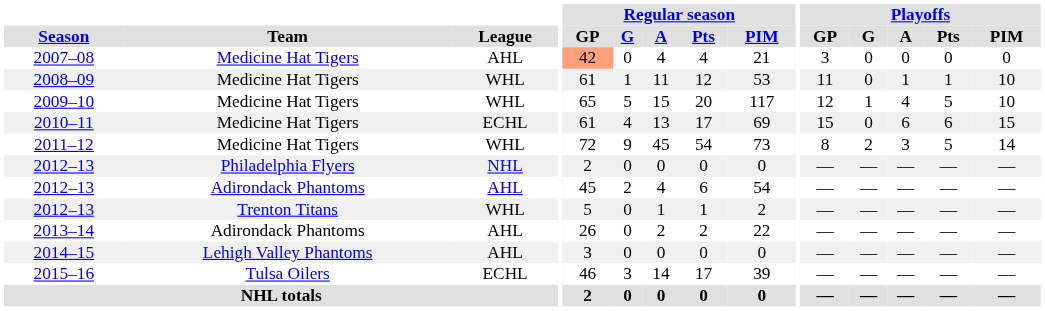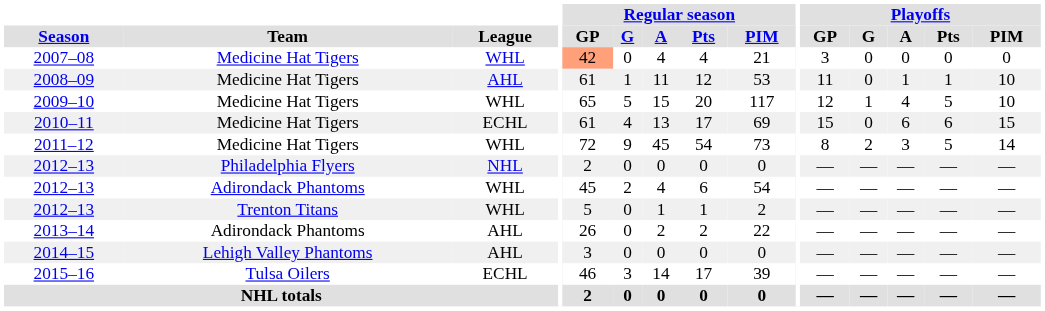 <table border="0" cellpadding="1" cellspacing="0" style="text-align:center; width:60em">
 <tr bgcolor="#e0e0e0">
 <th colspan="3" bgcolor="#ffffff"></th>
 <th rowspan="100" bgcolor="#ffffff"></th>
 <th colspan="5"><a href='#'>Regular season</a></th>
 <th rowspan="100" bgcolor="#ffffff"></th>
 <th colspan="5"><a href='#'>Playoffs</a></th>
 </tr>
 <tr bgcolor="#e0e0e0">
 <th><a href='#'>Season</a></th>
 <th>Team</th>
 <th>League</th>
 <th>GP</th>
 <th><a href='#'>G</a></th>
 <th><a href='#'>A</a></th>
 <th><a href='#'>Pts</a></th>
 <th><a href='#'>PIM</a></th>
 <th>GP</th>
 <th>G</th>
 <th>A</th>
 <th>Pts</th>
 <th>PIM</th>
 </tr>
 <tr>
 <td><a href='#'>2007–08</a></td>
 <td><a href='#'>Medicine Hat Tigers</a></td>
-<td>AHL</td>
+<td><a href='#'>WHL</a></td>
 <td style="background: lightsalmon;">42</td>
 <td>0</td>
 <td>4</td>
 <td>4</td>
 <td>21</td>
 <td>3</td>
 <td>0</td>
 <td>0</td>
 <td>0</td>
 <td>0</td>
 </tr>
 <tr bgcolor="#f0f0f0">
 <td><a href='#'>2008–09</a></td>
 <td>Medicine Hat Tigers</td>
-<td>WHL</td>
+<td><a href='#'>AHL</a></td>
 <td>61</td>
 <td>1</td>
 <td>11</td>
 <td>12</td>
 <td>53</td>
 <td>11</td>
 <td>0</td>
 <td>1</td>
 <td>1</td>
 <td>10</td>
 </tr>
 <tr>
 <td><a href='#'>2009–10</a></td>
 <td>Medicine Hat Tigers</td>
 <td>WHL</td>
 <td>65</td>
 <td>5</td>
 <td>15</td>
 <td>20</td>
 <td>117</td>
 <td>12</td>
 <td>1</td>
 <td>4</td>
 <td>5</td>
 <td>10</td>
 </tr>
 <tr bgcolor="#f0f0f0">
 <td><a href='#'>2010–11</a></td>
 <td>Medicine Hat Tigers</td>
 <td>ECHL</td>
 <td>61</td>
 <td>4</td>
 <td>13</td>
 <td>17</td>
 <td>69</td>
 <td>15</td>
 <td>0</td>
 <td>6</td>
 <td>6</td>
 <td>15</td>
 </tr>
 <tr>
 <td><a href='#'>2011–12</a></td>
 <td>Medicine Hat Tigers</td>
 <td>WHL</td>
 <td>72</td>
 <td>9</td>
 <td>45</td>
 <td>54</td>
 <td>73</td>
 <td>8</td>
 <td>2</td>
 <td>3</td>
 <td>5</td>
 <td>14</td>
 </tr>
 <tr bgcolor="#f0f0f0">
 <td><a href='#'>2012–13</a></td>
 <td><a href='#'>Philadelphia Flyers</a></td>
 <td><a href='#'>NHL</a></td>
 <td>2</td>
 <td>0</td>
 <td>0</td>
 <td>0</td>
 <td>0</td>
 <td>—</td>
 <td>—</td>
 <td>—</td>
 <td>—</td>
 <td>—</td>
 </tr>
 <tr>
 <td><a href='#'>2012–13</a></td>
 <td><a href='#'>Adirondack Phantoms</a></td>
-<td><a href='#'>AHL</a></td>
+<td>WHL</td>
 <td>45</td>
 <td>2</td>
 <td>4</td>
 <td>6</td>
 <td>54</td>
 <td>—</td>
 <td>—</td>
 <td>—</td>
 <td>—</td>
 <td>—</td>
 </tr>
 <tr bgcolor="#f0f0f0">
 <td><a href='#'>2012–13</a></td>
 <td><a href='#'>Trenton Titans</a></td>
 <td>WHL</td>
 <td>5</td>
 <td>0</td>
 <td>1</td>
 <td>1</td>
 <td>2</td>
 <td>—</td>
 <td>—</td>
 <td>—</td>
 <td>—</td>
 <td>—</td>
 </tr>
 <tr>
 <td><a href='#'>2013–14</a></td>
 <td>Adirondack Phantoms</td>
 <td>AHL</td>
 <td>26</td>
 <td>0</td>
 <td>2</td>
 <td>2</td>
 <td>22</td>
 <td>—</td>
 <td>—</td>
 <td>—</td>
 <td>—</td>
 <td>—</td>
 </tr>
 <tr bgcolor="#f0f0f0">
 <td><a href='#'>2014–15</a></td>
 <td><a href='#'>Lehigh Valley Phantoms</a></td>
 <td>AHL</td>
 <td>3</td>
 <td>0</td>
 <td>0</td>
 <td>0</td>
 <td>0</td>
 <td>—</td>
 <td>—</td>
 <td>—</td>
 <td>—</td>
 <td>—</td>
 </tr>
 <tr>
 <td><a href='#'>2015–16</a></td>
 <td><a href='#'>Tulsa Oilers</a></td>
 <td>ECHL</td>
 <td>46</td>
 <td>3</td>
 <td>14</td>
 <td>17</td>
 <td>39</td>
 <td>—</td>
 <td>—</td>
 <td>—</td>
 <td>—</td>
 <td>—</td>
 </tr>
 <tr bgcolor="#e0e0e0">
 <th colspan="3">NHL totals</th>
 <th>2</th>
 <th>0</th>
 <th>0</th>
 <th>0</th>
 <th>0</th>
 <th>—</th>
 <th>—</th>
 <th>—</th>
 <th>—</th>
 <th>—</th>
 </tr>
 </table>
